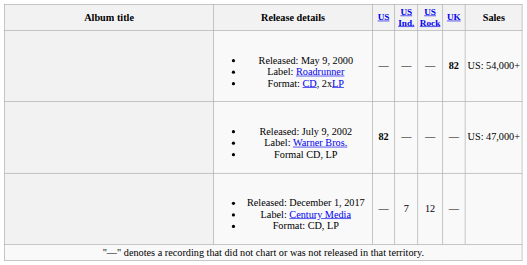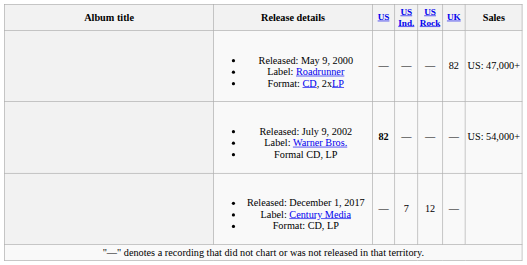 <table class="wikitable plainrowheaders" style="text-align:center;">
 <tr>
 <th scope="col" rowspan="1" style="width:20em">Album title</th>
 <th scope="col" rowspan="1" style="width:15em">Release details</th>
 <th scope="col" style="width:2em;font-size:90%;"><a href='#'>US</a><br></th>
 <th scope="col" style="width:2em;font-size:90%;"><a href='#'>US<br>Ind.</a><br></th>
 <th scope="col" style="width:2em;font-size:90%;"><a href='#'>US<br>Rock</a><br></th>
 <th scope="col" style="width:2em;font-size:90%;"><a href='#'>UK</a><br></th>
 <th>Sales</th>
 </tr>
 <tr>
 <th></th>
 <td><br><ul><li>Released: May 9, 2000</li><li>Label: <a href='#'>Roadrunner</a></li><li>Format: <a href='#'>CD</a>, 2x<a href='#'>LP</a></li></ul></td>
 <td>—</td>
 <td>—</td>
 <td>—</td>
-<td><strong>82</strong></td>
-<td>US: 54,000+</td>
+<td>82</td>
+<td>US: 47,000+</td>
 </tr>
 <tr>
 <th></th>
 <td><br><ul><li>Released: July 9, 2002</li><li>Label: <a href='#'>Warner Bros.</a></li><li>Formal CD, LP</li></ul></td>
 <td><strong>82</strong></td>
 <td>—</td>
 <td>—</td>
 <td>—</td>
-<td>US: 47,000+</td>
+<td>US: 54,000+</td>
 </tr>
 <tr>
 <th></th>
 <td><br><ul><li>Released: December 1, 2017</li><li>Label: <a href='#'>Century Media</a></li><li>Format: CD, LP</li></ul></td>
 <td>—</td>
 <td>7</td>
 <td>12</td>
 <td>—</td>
 <td></td>
 </tr>
 <tr>
 <td colspan="7">"—" denotes a recording that did not chart or was not released in that territory.</td>
 </tr>
 </table>
